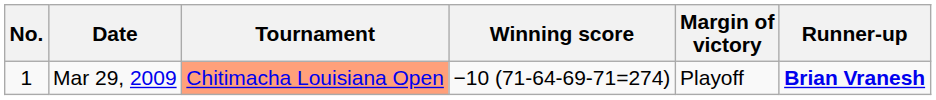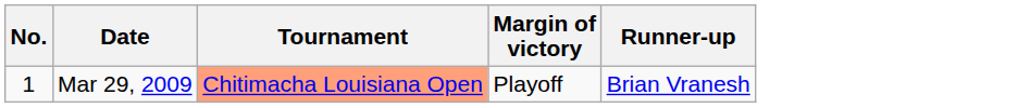 <table class="wikitable" style="font-size:95%;">
 <tr>
 <th>No.</th>
 <th>Date</th>
 <th>Tournament</th>
-<th>Winning score</th>
 <th>Margin of<br>victory</th>
 <th>Runner-up</th>
 </tr>
 <tr>
 <td align=center>1</td>
 <td align=right>Mar 29, <a href='#'>2009</a></td>
 <td style="background: lightsalmon;"><a href='#'>Chitimacha Louisiana Open</a></td>
-<td>−10 (71-64-69-71=274)</td>
 <td>Playoff</td>
-<td><strong> <a href='#'>Brian Vranesh</a></strong></td>
+<td> <a href='#'>Brian Vranesh</a></td>
 </tr>
 </table>
